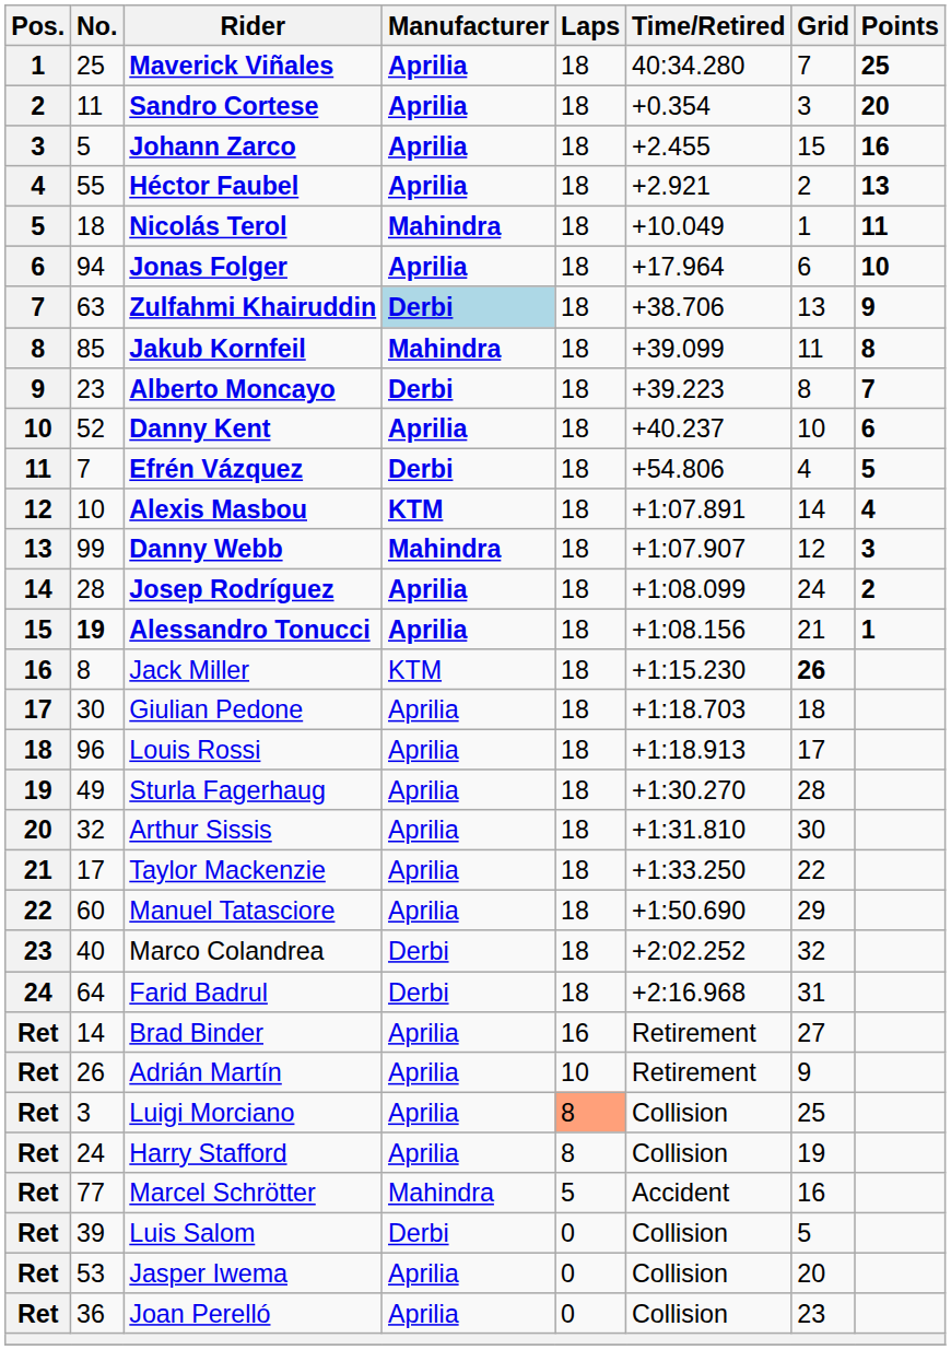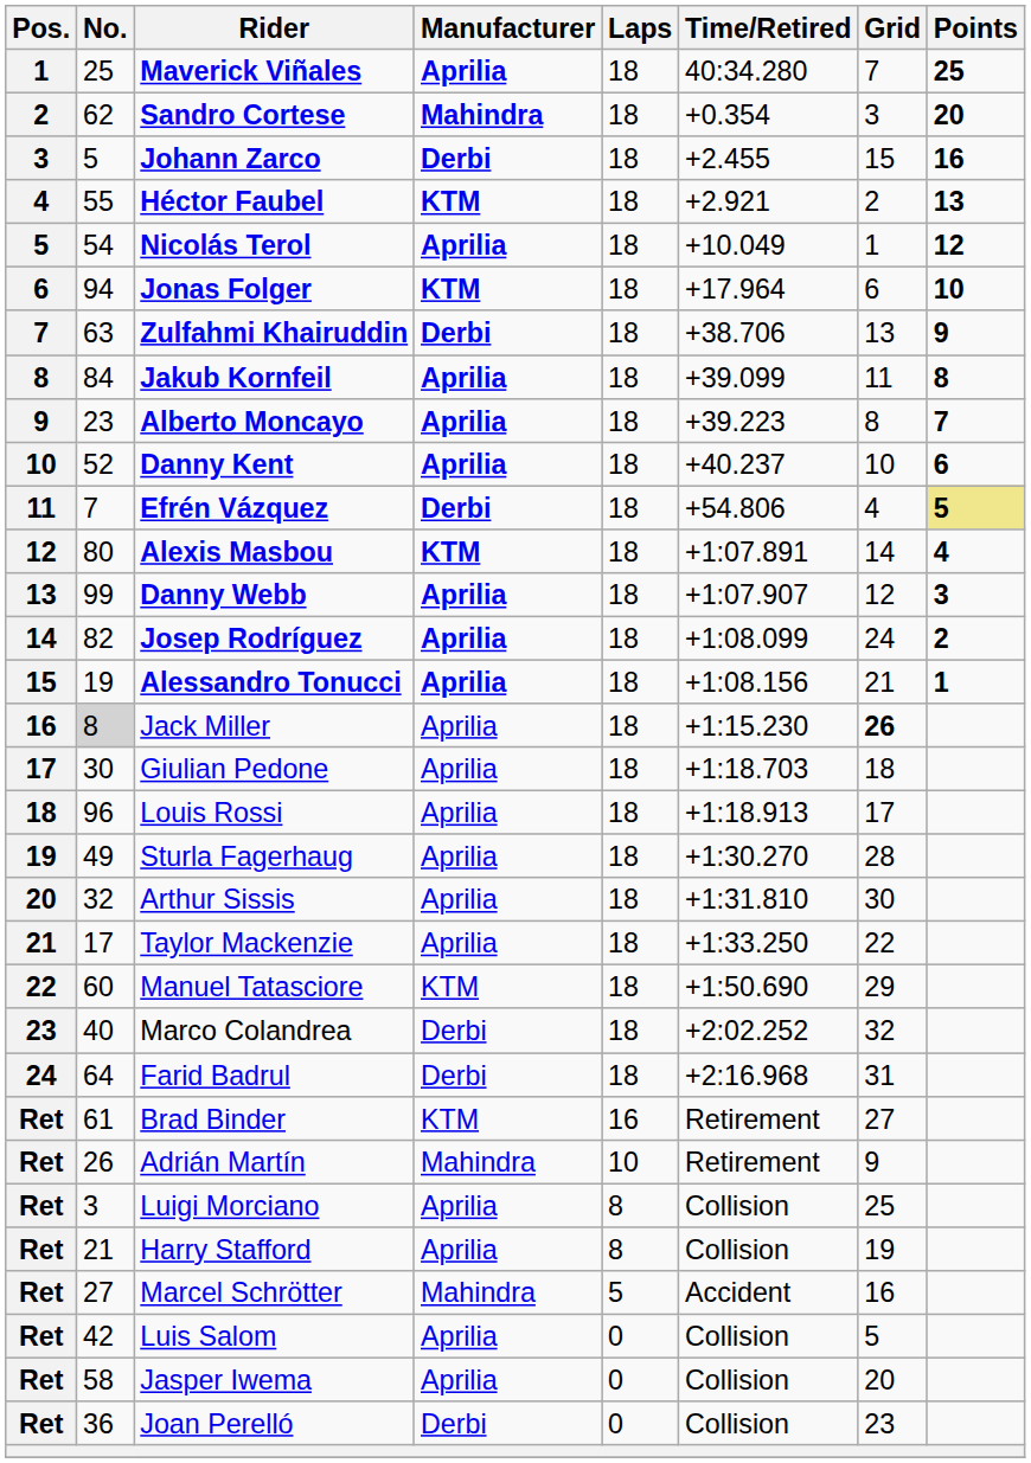 <table class="wikitable" style="font-size: 95%;">
 <tr>
 <th>Pos.</th>
 <th>No.</th>
 <th>Rider</th>
 <th>Manufacturer</th>
 <th>Laps</th>
 <th>Time/Retired</th>
 <th>Grid</th>
 <th>Points</th>
 </tr>
 <tr>
 <th>1</th>
 <td>25</td>
 <td> <strong><a href='#'>Maverick Viñales</a></strong></td>
 <td><strong><a href='#'>Aprilia</a></strong></td>
 <td>18</td>
 <td>40:34.280</td>
 <td>7</td>
 <td><strong>25</strong></td>
 </tr>
 <tr>
 <th>2</th>
-<td>11</td>
+<td>62</td>
 <td> <strong><a href='#'>Sandro Cortese</a></strong></td>
-<td><strong><a href='#'>Aprilia</a></strong></td>
+<td><strong><a href='#'>Mahindra</a></strong></td>
 <td>18</td>
 <td>+0.354</td>
 <td>3</td>
 <td><strong>20</strong></td>
 </tr>
 <tr>
 <th>3</th>
 <td>5</td>
 <td> <strong><a href='#'>Johann Zarco</a></strong></td>
-<td><strong><a href='#'>Aprilia</a></strong></td>
+<td><strong><a href='#'>Derbi</a></strong></td>
 <td>18</td>
 <td>+2.455</td>
 <td>15</td>
 <td><strong>16</strong></td>
 </tr>
 <tr>
 <th>4</th>
 <td>55</td>
 <td> <strong><a href='#'>Héctor Faubel</a></strong></td>
-<td><strong><a href='#'>Aprilia</a></strong></td>
+<td><strong><a href='#'>KTM</a></strong></td>
 <td>18</td>
 <td>+2.921</td>
 <td>2</td>
 <td><strong>13</strong></td>
 </tr>
 <tr>
 <th>5</th>
-<td>18</td>
+<td>54</td>
 <td> <strong><a href='#'>Nicolás Terol</a></strong></td>
-<td><strong><a href='#'>Mahindra</a></strong></td>
+<td><strong><a href='#'>Aprilia</a></strong></td>
 <td>18</td>
 <td>+10.049</td>
 <td>1</td>
-<td><strong>11</strong></td>
+<td><strong>12</strong></td>
 </tr>
 <tr>
 <th>6</th>
 <td>94</td>
 <td> <strong><a href='#'>Jonas Folger</a></strong></td>
-<td><strong><a href='#'>Aprilia</a></strong></td>
+<td><strong><a href='#'>KTM</a></strong></td>
 <td>18</td>
 <td>+17.964</td>
 <td>6</td>
 <td><strong>10</strong></td>
 </tr>
 <tr>
 <th>7</th>
 <td>63</td>
 <td> <strong><a href='#'>Zulfahmi Khairuddin</a></strong></td>
-<td style="background: lightblue;"><strong><a href='#'>Derbi</a></strong></td>
+<td><strong><a href='#'>Derbi</a></strong></td>
 <td>18</td>
 <td>+38.706</td>
 <td>13</td>
 <td><strong>9</strong></td>
 </tr>
 <tr>
 <th>8</th>
-<td>85</td>
+<td>84</td>
 <td> <strong><a href='#'>Jakub Kornfeil</a></strong></td>
-<td><strong><a href='#'>Mahindra</a></strong></td>
+<td><strong><a href='#'>Aprilia</a></strong></td>
 <td>18</td>
 <td>+39.099</td>
 <td>11</td>
 <td><strong>8</strong></td>
 </tr>
 <tr>
 <th>9</th>
 <td>23</td>
 <td> <strong><a href='#'>Alberto Moncayo</a></strong></td>
-<td><strong><a href='#'>Derbi</a></strong></td>
+<td><strong><a href='#'>Aprilia</a></strong></td>
 <td>18</td>
 <td>+39.223</td>
 <td>8</td>
 <td><strong>7</strong></td>
 </tr>
 <tr>
 <th>10</th>
 <td>52</td>
 <td> <strong><a href='#'>Danny Kent</a></strong></td>
 <td><strong><a href='#'>Aprilia</a></strong></td>
 <td>18</td>
 <td>+40.237</td>
 <td>10</td>
 <td><strong>6</strong></td>
 </tr>
 <tr>
 <th>11</th>
 <td>7</td>
 <td> <strong><a href='#'>Efrén Vázquez</a></strong></td>
 <td><strong><a href='#'>Derbi</a></strong></td>
 <td>18</td>
 <td>+54.806</td>
 <td>4</td>
-<td><strong>5</strong></td>
+<td style="background: khaki;"><strong>5</strong></td>
 </tr>
 <tr>
 <th>12</th>
-<td>10</td>
+<td>80</td>
 <td> <strong><a href='#'>Alexis Masbou</a></strong></td>
 <td><strong><a href='#'>KTM</a></strong></td>
 <td>18</td>
 <td>+1:07.891</td>
 <td>14</td>
 <td><strong>4</strong></td>
 </tr>
 <tr>
 <th>13</th>
 <td>99</td>
 <td> <strong><a href='#'>Danny Webb</a></strong></td>
-<td><strong><a href='#'>Mahindra</a></strong></td>
+<td><strong><a href='#'>Aprilia</a></strong></td>
 <td>18</td>
 <td>+1:07.907</td>
 <td>12</td>
 <td><strong>3</strong></td>
 </tr>
 <tr>
 <th>14</th>
-<td>28</td>
+<td>82</td>
 <td> <strong><a href='#'>Josep Rodríguez</a></strong></td>
 <td><strong><a href='#'>Aprilia</a></strong></td>
 <td>18</td>
 <td>+1:08.099</td>
 <td>24</td>
 <td><strong>2</strong></td>
 </tr>
 <tr>
 <th>15</th>
-<td><strong>19</strong></td>
+<td>19</td>
 <td> <strong><a href='#'>Alessandro Tonucci</a></strong></td>
 <td><strong><a href='#'>Aprilia</a></strong></td>
 <td>18</td>
 <td>+1:08.156</td>
 <td>21</td>
 <td><strong>1</strong></td>
 </tr>
 <tr>
 <th>16</th>
-<td>8</td>
+<td style="background: lightgrey;">8</td>
 <td> <a href='#'>Jack Miller</a></td>
-<td><a href='#'>KTM</a></td>
+<td><a href='#'>Aprilia</a></td>
 <td>18</td>
 <td>+1:15.230</td>
 <td><strong>26</strong></td>
 <td></td>
 </tr>
 <tr>
 <th>17</th>
 <td>30</td>
 <td> <a href='#'>Giulian Pedone</a></td>
 <td><a href='#'>Aprilia</a></td>
 <td>18</td>
 <td>+1:18.703</td>
 <td>18</td>
 <td></td>
 </tr>
 <tr>
 <th>18</th>
 <td>96</td>
 <td> <a href='#'>Louis Rossi</a></td>
 <td><a href='#'>Aprilia</a></td>
 <td>18</td>
 <td>+1:18.913</td>
 <td>17</td>
 <td></td>
 </tr>
 <tr>
 <th>19</th>
 <td>49</td>
 <td> <a href='#'>Sturla Fagerhaug</a></td>
 <td><a href='#'>Aprilia</a></td>
 <td>18</td>
 <td>+1:30.270</td>
 <td>28</td>
 <td></td>
 </tr>
 <tr>
 <th>20</th>
 <td>32</td>
 <td> <a href='#'>Arthur Sissis</a></td>
 <td><a href='#'>Aprilia</a></td>
 <td>18</td>
 <td>+1:31.810</td>
 <td>30</td>
 <td></td>
 </tr>
 <tr>
 <th>21</th>
 <td>17</td>
 <td> <a href='#'>Taylor Mackenzie</a></td>
 <td><a href='#'>Aprilia</a></td>
 <td>18</td>
 <td>+1:33.250</td>
 <td>22</td>
 <td></td>
 </tr>
 <tr>
 <th>22</th>
 <td>60</td>
 <td> <a href='#'>Manuel Tatasciore</a></td>
-<td><a href='#'>Aprilia</a></td>
+<td><a href='#'>KTM</a></td>
 <td>18</td>
 <td>+1:50.690</td>
 <td>29</td>
 <td></td>
 </tr>
 <tr>
 <th>23</th>
 <td>40</td>
 <td> Marco Colandrea</td>
 <td><a href='#'>Derbi</a></td>
 <td>18</td>
 <td>+2:02.252</td>
 <td>32</td>
 <td></td>
 </tr>
 <tr>
 <th>24</th>
 <td>64</td>
 <td> <a href='#'>Farid Badrul</a></td>
 <td><a href='#'>Derbi</a></td>
 <td>18</td>
 <td>+2:16.968</td>
 <td>31</td>
 <td></td>
 </tr>
 <tr>
 <th>Ret</th>
-<td>14</td>
+<td>61</td>
 <td> <a href='#'>Brad Binder</a></td>
-<td><a href='#'>Aprilia</a></td>
+<td><a href='#'>KTM</a></td>
 <td>16</td>
 <td>Retirement</td>
 <td>27</td>
 <td></td>
 </tr>
 <tr>
 <th>Ret</th>
 <td>26</td>
 <td> <a href='#'>Adrián Martín</a></td>
-<td><a href='#'>Aprilia</a></td>
+<td><a href='#'>Mahindra</a></td>
 <td>10</td>
 <td>Retirement</td>
 <td>9</td>
 <td></td>
 </tr>
 <tr>
 <th>Ret</th>
 <td>3</td>
 <td> <a href='#'>Luigi Morciano</a></td>
 <td><a href='#'>Aprilia</a></td>
-<td style="background: lightsalmon;">8</td>
+<td>8</td>
 <td>Collision</td>
 <td>25</td>
 <td></td>
 </tr>
 <tr>
 <th>Ret</th>
-<td>24</td>
+<td>21</td>
 <td> <a href='#'>Harry Stafford</a></td>
 <td><a href='#'>Aprilia</a></td>
 <td>8</td>
 <td>Collision</td>
 <td>19</td>
 <td></td>
 </tr>
 <tr>
 <th>Ret</th>
-<td>77</td>
+<td>27</td>
 <td> <a href='#'>Marcel Schrötter</a></td>
 <td><a href='#'>Mahindra</a></td>
 <td>5</td>
 <td>Accident</td>
 <td>16</td>
 <td></td>
 </tr>
 <tr>
 <th>Ret</th>
-<td>39</td>
+<td>42</td>
 <td> <a href='#'>Luis Salom</a></td>
-<td><a href='#'>Derbi</a></td>
+<td><a href='#'>Aprilia</a></td>
 <td>0</td>
 <td>Collision</td>
 <td>5</td>
 <td></td>
 </tr>
 <tr>
 <th>Ret</th>
-<td>53</td>
+<td>58</td>
 <td> <a href='#'>Jasper Iwema</a></td>
 <td><a href='#'>Aprilia</a></td>
 <td>0</td>
 <td>Collision</td>
 <td>20</td>
 <td></td>
 </tr>
 <tr>
 <th>Ret</th>
 <td>36</td>
 <td> <a href='#'>Joan Perelló</a></td>
-<td><a href='#'>Aprilia</a></td>
+<td><a href='#'>Derbi</a></td>
 <td>0</td>
 <td>Collision</td>
 <td>23</td>
 <td></td>
 </tr>
 <tr>
 <th colspan=8></th>
 </tr>
 <tr>
 </tr>
 </table>
